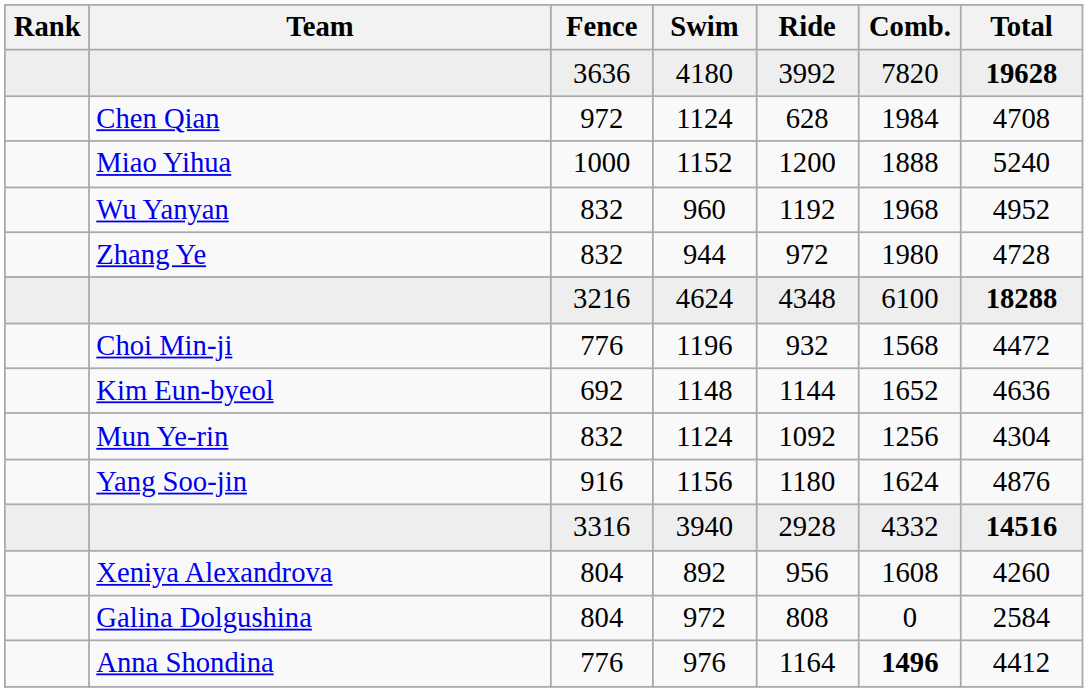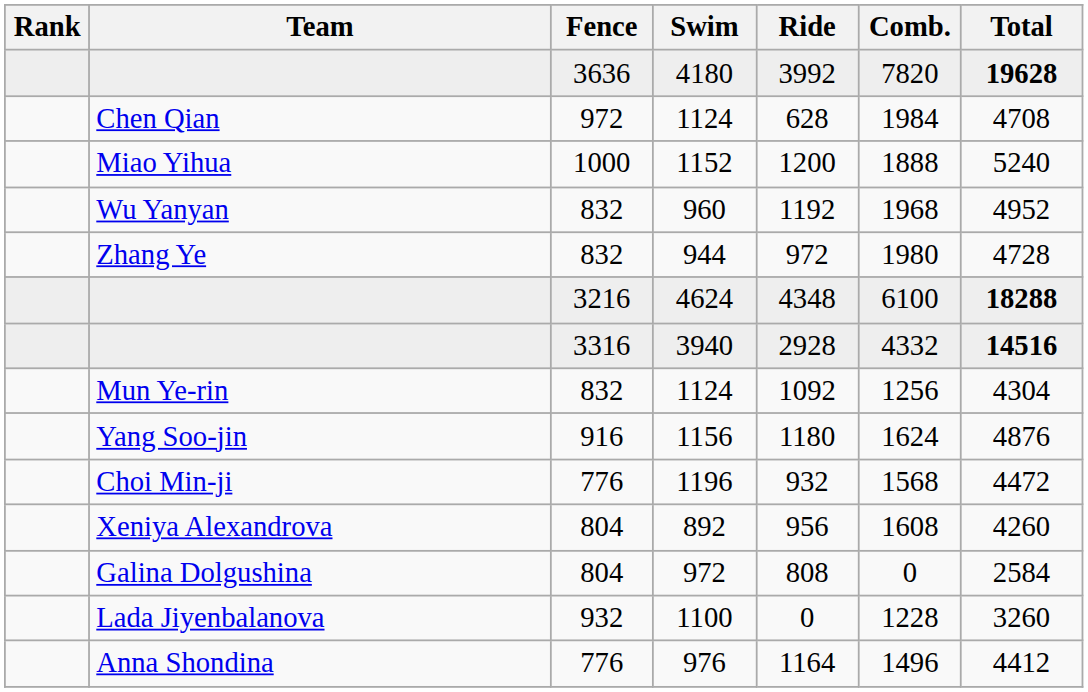 <table class=wikitable style="text-align:center">
 <tr>
 <th width=40>Rank</th>
 <th width=250>Team</th>
 <th width=50>Fence</th>
 <th width=50>Swim</th>
 <th width=50>Ride</th>
 <th width=50>Comb.</th>
 <th width=60>Total</th>
 </tr>
 <tr bgcolor=eeeeee>
 <td></td>
 <td align=left></td>
 <td>3636</td>
 <td>4180</td>
 <td>3992</td>
 <td>7820</td>
 <td><strong>19628</strong></td>
 </tr>
 <tr>
 <td></td>
 <td align=left><a href='#'>Chen Qian</a></td>
 <td>972</td>
 <td>1124</td>
 <td>628</td>
 <td>1984</td>
 <td>4708</td>
 </tr>
 <tr>
 <td></td>
 <td align=left><a href='#'>Miao Yihua</a></td>
 <td>1000</td>
 <td>1152</td>
 <td>1200</td>
 <td>1888</td>
 <td>5240</td>
 </tr>
 <tr>
 <td></td>
 <td align=left><a href='#'>Wu Yanyan</a></td>
 <td>832</td>
 <td>960</td>
 <td>1192</td>
 <td>1968</td>
 <td>4952</td>
 </tr>
 <tr>
 <td></td>
 <td align=left><a href='#'>Zhang Ye</a></td>
 <td>832</td>
 <td>944</td>
 <td>972</td>
 <td>1980</td>
 <td>4728</td>
 </tr>
 <tr bgcolor=eeeeee>
 <td></td>
 <td align=left></td>
 <td>3216</td>
 <td>4624</td>
 <td>4348</td>
 <td>6100</td>
 <td><strong>18288</strong></td>
 </tr>
-<tr>
+<tr bgcolor=eeeeee>
 <td></td>
-<td align=left><a href='#'>Choi Min-ji</a></td>
-<td>776</td>
-<td>1196</td>
-<td>932</td>
-<td>1568</td>
-<td>4472</td>
-</tr>
-<tr>
-<td></td>
-<td align=left><a href='#'>Kim Eun-byeol</a></td>
-<td>692</td>
-<td>1148</td>
-<td>1144</td>
-<td>1652</td>
-<td>4636</td>
+<td align=left></td>
+<td>3316</td>
+<td>3940</td>
+<td>2928</td>
+<td>4332</td>
+<td><strong>14516</strong></td>
 </tr>
 <tr>
 <td></td>
 <td align=left><a href='#'>Mun Ye-rin</a></td>
 <td>832</td>
 <td>1124</td>
 <td>1092</td>
 <td>1256</td>
 <td>4304</td>
 </tr>
 <tr>
 <td></td>
 <td align=left><a href='#'>Yang Soo-jin</a></td>
 <td>916</td>
 <td>1156</td>
 <td>1180</td>
 <td>1624</td>
 <td>4876</td>
 </tr>
-<tr bgcolor=eeeeee>
+<tr>
 <td></td>
-<td align=left></td>
-<td>3316</td>
-<td>3940</td>
-<td>2928</td>
-<td>4332</td>
-<td><strong>14516</strong></td>
+<td align=left><a href='#'>Choi Min-ji</a></td>
+<td>776</td>
+<td>1196</td>
+<td>932</td>
+<td>1568</td>
+<td>4472</td>
 </tr>
 <tr>
 <td></td>
 <td align=left><a href='#'>Xeniya Alexandrova</a></td>
 <td>804</td>
 <td>892</td>
 <td>956</td>
 <td>1608</td>
 <td>4260</td>
 </tr>
 <tr>
 <td></td>
 <td align=left><a href='#'>Galina Dolgushina</a></td>
 <td>804</td>
 <td>972</td>
 <td>808</td>
 <td>0</td>
 <td>2584</td>
 </tr>
 <tr>
 <td></td>
+<td align=left><a href='#'>Lada Jiyenbalanova</a></td>
+<td>932</td>
+<td>1100</td>
+<td>0</td>
+<td>1228</td>
+<td>3260</td>
+</tr>
+<tr>
+<td></td>
 <td align=left><a href='#'>Anna Shondina</a></td>
 <td>776</td>
 <td>976</td>
 <td>1164</td>
-<td><strong>1496</strong></td>
+<td>1496</td>
 <td>4412</td>
 </tr>
 </table>
